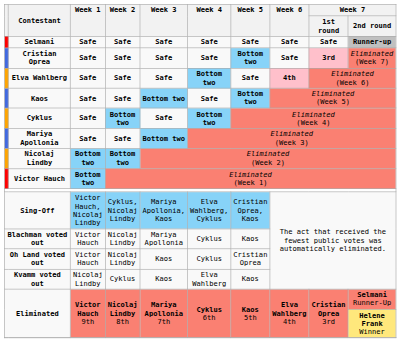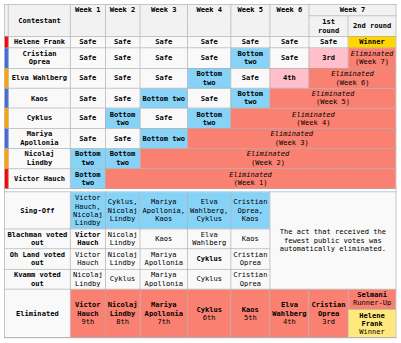 <table class="wikitable" style="text-align:center; font-size:85%">
 <tr>
 <th style="width:1%" rowspan=2></th>
 <th style="width:15%" rowspan=2>Contestant</th>
 <th style="width:7%" rowspan=2 valign=top>Week 1</th>
 <th style="width:7%" rowspan=2 valign=top>Week 2</th>
 <th style="width:7%" rowspan=2 valign=top>Week 3</th>
 <th style="width:7%" rowspan=2 valign=top>Week 4</th>
 <th style="width:7%" rowspan=2 valign=top>Week 5</th>
 <th style="width:7%" rowspan=2 valign=top>Week 6</th>
 <th colspan=2>Week 7</th>
 </tr>
 <tr>
 <th style="width:8%">1st round</th>
 <th style="width:8%">2nd round</th>
 </tr>
 <tr>
 <td style="background:#FF0000"></td>
-<td><strong>Selmani</strong></td>
+<td><strong>Helene Frank</strong></td>
 <td><strong>Safe</strong></td>
 <td><strong>Safe</strong></td>
 <td><strong>Safe</strong></td>
 <td><strong>Safe</strong></td>
 <td><strong>Safe</strong></td>
 <td><strong>Safe</strong></td>
 <td><strong>Safe</strong></td>
-<td style="background:silver"><strong>Runner-up</strong></td>
+<td style="background:Gold"><strong>Winner</strong></td>
 </tr>
 <tr>
 <td style="background:#4169E1"></td>
 <td><strong>Cristian Oprea</strong></td>
 <td><strong>Safe</strong></td>
 <td><strong>Safe</strong></td>
 <td><strong>Safe</strong></td>
 <td><strong>Safe</strong></td>
 <td style="background:#87D3F8"><strong>Bottom two</strong></td>
 <td><strong>Safe</strong></td>
 <td style="background:pink"><strong>3rd</strong></td>
 <td bgcolor="salmon" colspan=1><em>Eliminated</em><br>(Week 7)</td>
 </tr>
 <tr>
 <td style="background:#FFA500"></td>
 <td><strong>Elva Wahlberg</strong></td>
 <td><strong>Safe</strong></td>
 <td><strong>Safe</strong></td>
 <td><strong>Safe</strong></td>
 <td style="background:#87D3F8"><strong>Bottom two</strong></td>
 <td><strong>Safe</strong></td>
 <td style="background:pink"><strong>4th</strong></td>
 <td bgcolor="salmon" colspan=2><em>Eliminated</em><br>(Week 6)</td>
 </tr>
 <tr>
 <td style="background:#4169E1"></td>
 <td><strong>Kaos</strong></td>
 <td><strong>Safe</strong></td>
 <td><strong>Safe</strong></td>
 <td style="background:#87D3F8"><strong>Bottom two</strong></td>
 <td><strong>Safe</strong></td>
 <td style="background:#87D3F8"><strong>Bottom two</strong></td>
 <td bgcolor="salmon" colspan=3><em>Eliminated</em><br>(Week 5)</td>
 </tr>
 <tr>
 <td style="background:#FFA500"></td>
 <td><strong>Cyklus</strong></td>
 <td><strong>Safe</strong></td>
 <td style="background:#87D3F8"><strong>Bottom two</strong></td>
 <td><strong>Safe</strong></td>
 <td style="background:#87D3F8"><strong>Bottom two</strong></td>
 <td bgcolor="salmon" colspan=4><em>Eliminated</em><br>(Week 4)</td>
 </tr>
 <tr>
 <td style="background:#4169E1"></td>
 <td><strong>Mariya Apollonia</strong></td>
 <td><strong>Safe</strong></td>
 <td><strong>Safe</strong></td>
 <td style="background:#87D3F8"><strong>Bottom two</strong></td>
 <td bgcolor="salmon" colspan=5><em>Eliminated</em><br>(Week 3)</td>
 </tr>
 <tr>
 <td style="background:#FFA500"></td>
 <td><strong>Nicolaj Lindby</strong></td>
 <td style="background:#87D3F8"><strong>Bottom two</strong></td>
 <td style="background:#87D3F8"><strong>Bottom two</strong></td>
 <td bgcolor="salmon" colspan=6><em>Eliminated</em><br>(Week 2)</td>
 </tr>
 <tr>
 <td style="background:#FF0000"></td>
 <td><strong>Victor Hauch</strong></td>
 <td style="background:#87D3F8"><strong>Bottom two</strong></td>
 <td bgcolor="salmon" colspan=7><em>Eliminated</em><br>(Week 1)</td>
 </tr>
 <tr>
 <td style="background:#FFFFFF" colspan=10></td>
 </tr>
 <tr>
 <td colspan=2><strong>Sing-Off</strong></td>
 <td style="background:#87D3F8">Victor Hauch,<br>Nicolaj Lindby</td>
 <td style="background:#87D3F8">Cyklus,<br>Nicolaj Lindby</td>
 <td style="background:#87D3F8">Mariya Apollonia,<br>Kaos</td>
 <td style="background:#87D3F8">Elva Wahlberg,<br>Cyklus</td>
 <td style="background:#87D3F8">Cristian Oprea,<br>Kaos</td>
 <td colspan=3 rowspan=4>The act that received the fewest public votes was automatically eliminated.</td>
 </tr>
 <tr>
 <td colspan=2><strong>Blachman voted out</strong></td>
-<td>Victor Hauch</td>
+<td><strong>Victor Hauch</strong></td>
 <td>Nicolaj Lindby</td>
-<td>Mariya Apollonia</td>
-<td>Cyklus</td>
+<td>Kaos</td>
+<td>Elva Wahlberg</td>
 <td>Kaos</td>
 </tr>
 <tr>
 <td colspan=2><strong>Oh Land voted out</strong></td>
 <td>Victor Hauch</td>
 <td>Nicolaj Lindby</td>
-<td>Kaos</td>
-<td>Cyklus</td>
+<td>Mariya Apollonia</td>
+<td><strong>Cyklus</strong></td>
 <td>Cristian Oprea</td>
 </tr>
 <tr>
 <td colspan=2><strong>Kvamm voted out</strong></td>
 <td>Nicolaj Lindby</td>
 <td>Cyklus</td>
-<td>Kaos</td>
-<td>Elva Wahlberg</td>
-<td>Kaos</td>
+<td>Mariya Apollonia</td>
+<td>Cyklus</td>
+<td>Cristian Oprea</td>
 </tr>
 <tr>
 <td colspan=2 rowspan=2><strong>Eliminated</strong></td>
 <td style="background:#FA8072" rowspan=2><strong>Victor Hauch</strong><br>9th</td>
 <td style="background:#FA8072" rowspan=2><strong>Nicolaj Lindby</strong><br>8th</td>
 <td style="background:#FA8072" rowspan=2><strong>Mariya Apollonia</strong><br>7th</td>
 <td style="background:#FA8072" rowspan=2><strong>Cyklus</strong><br>6th</td>
 <td style="background:#FA8072" rowspan=2><strong>Kaos</strong><br>5th</td>
 <td style="background:#FA8072" rowspan=2><strong>Elva Wahlberg</strong><br>4th</td>
 <td style="background:#FA8072" rowspan=2><strong>Cristian Oprea</strong><br>3rd</td>
 <td style="background:#FA8072"><strong>Selmani</strong><br>Runner-Up</td>
 </tr>
 <tr>
 <td style="background:#FFE87C"><strong>Helene Frank</strong><br>Winner</td>
 </tr>
 <tr>
 </tr>
 </table>
